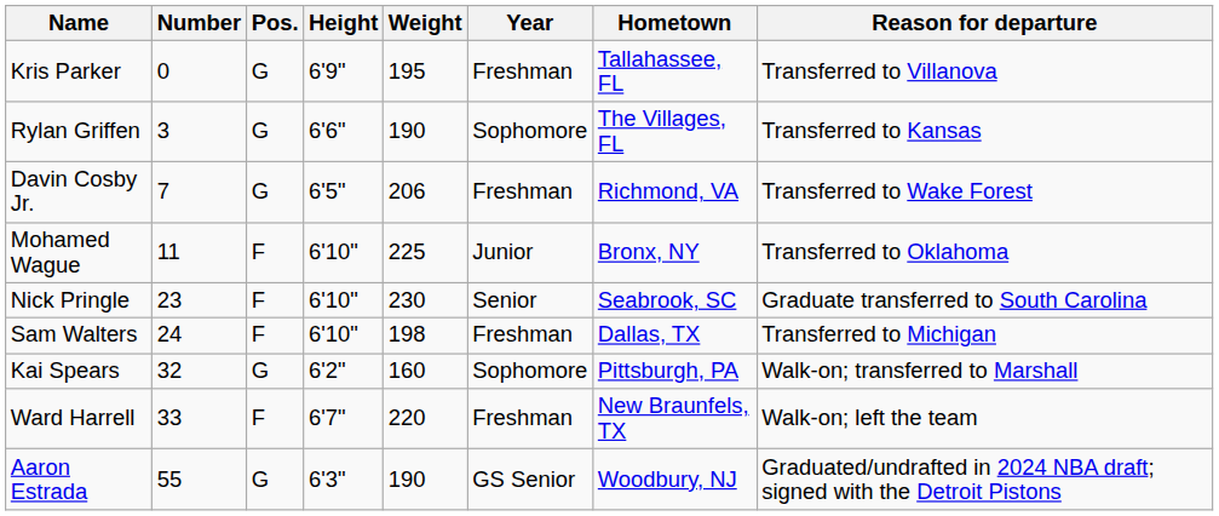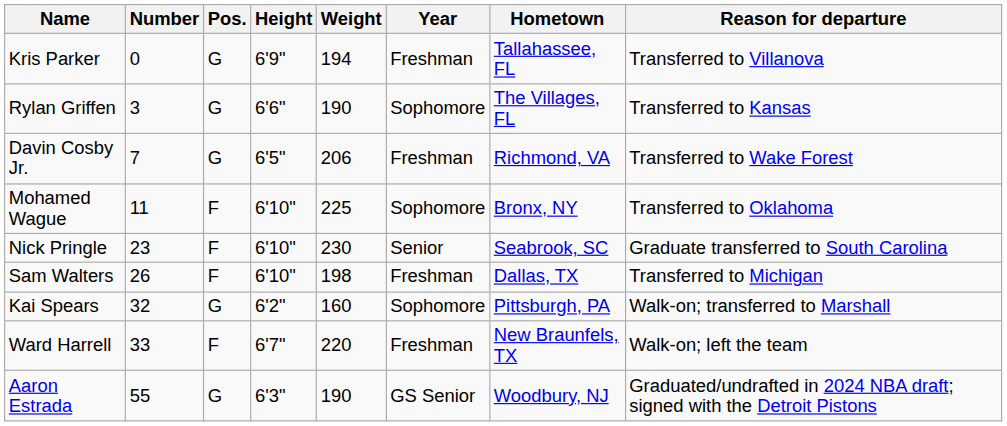 <table class="wikitable sortable" border="1">
 <tr>
 <th>Name</th>
 <th>Number</th>
 <th>Pos.</th>
 <th>Height</th>
 <th>Weight</th>
 <th>Year</th>
 <th>Hometown</th>
 <th class="unsortable">Reason for departure</th>
 </tr>
 <tr>
 <td>Kris Parker</td>
 <td>0</td>
 <td>G</td>
 <td>6'9"</td>
-<td>195</td>
+<td>194</td>
 <td>Freshman</td>
 <td><a href='#'>Tallahassee, FL</a></td>
 <td>Transferred to <a href='#'>Villanova</a></td>
 </tr>
 <tr>
 <td>Rylan Griffen</td>
 <td>3</td>
 <td>G</td>
 <td>6'6"</td>
 <td>190</td>
 <td>Sophomore</td>
 <td><a href='#'>The Villages, FL</a></td>
 <td>Transferred to <a href='#'>Kansas</a></td>
 </tr>
 <tr>
 <td>Davin Cosby Jr.</td>
 <td>7</td>
 <td>G</td>
 <td>6'5"</td>
 <td>206</td>
 <td> Freshman</td>
 <td><a href='#'>Richmond, VA</a></td>
 <td>Transferred to <a href='#'>Wake Forest</a></td>
 </tr>
 <tr>
 <td>Mohamed Wague</td>
 <td>11</td>
 <td>F</td>
 <td>6'10"</td>
 <td>225</td>
-<td>Junior</td>
+<td>Sophomore</td>
 <td><a href='#'>Bronx, NY</a></td>
 <td>Transferred to <a href='#'>Oklahoma</a></td>
 </tr>
 <tr>
 <td>Nick Pringle</td>
 <td>23</td>
 <td>F</td>
 <td>6'10"</td>
 <td>230</td>
 <td>Senior</td>
 <td><a href='#'>Seabrook, SC</a></td>
 <td>Graduate transferred to <a href='#'>South Carolina</a></td>
 </tr>
 <tr>
 <td>Sam Walters</td>
-<td>24</td>
+<td>26</td>
 <td>F</td>
 <td>6'10"</td>
 <td>198</td>
 <td>Freshman</td>
 <td><a href='#'>Dallas, TX</a></td>
 <td>Transferred to <a href='#'>Michigan</a></td>
 </tr>
 <tr>
 <td>Kai Spears</td>
 <td>32</td>
 <td>G</td>
 <td>6'2"</td>
 <td>160</td>
 <td>Sophomore</td>
 <td><a href='#'>Pittsburgh, PA</a></td>
 <td>Walk-on; transferred to <a href='#'>Marshall</a></td>
 </tr>
 <tr>
 <td>Ward Harrell</td>
 <td>33</td>
 <td>F</td>
 <td>6'7"</td>
 <td>220</td>
 <td>Freshman</td>
 <td><a href='#'>New Braunfels, TX</a></td>
 <td>Walk-on; left the team</td>
 </tr>
 <tr>
 <td><a href='#'>Aaron Estrada</a></td>
 <td>55</td>
 <td>G</td>
 <td>6'3"</td>
 <td>190</td>
 <td>GS Senior</td>
 <td><a href='#'>Woodbury, NJ</a></td>
 <td>Graduated/undrafted in <a href='#'>2024 NBA draft</a>; signed with the <a href='#'>Detroit Pistons</a></td>
 </tr>
 </table>
